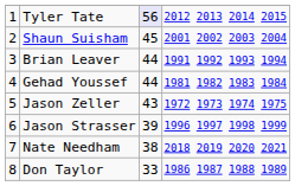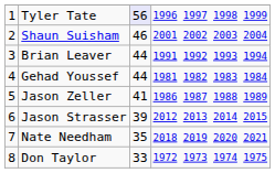 <table class="wikitable">
 <tr>
 </tr>
 <tr>
 <td>1</td>
 <td>Tyler Tate</td>
 <td style="background: lavender;">56</td>
-<td style="font-size:80%;"><a href='#'>2012</a> <a href='#'>2013</a> <a href='#'>2014</a> <a href='#'>2015</a></td>
+<td style="font-size:80%;"><a href='#'>1996</a> <a href='#'>1997</a> <a href='#'>1998</a> <a href='#'>1999</a></td>
 </tr>
 <tr>
 <td>2</td>
 <td><a href='#'>Shaun Suisham</a></td>
-<td>45</td>
+<td>46</td>
 <td style="font-size:80%;"><a href='#'>2001</a> <a href='#'>2002</a> <a href='#'>2003</a> <a href='#'>2004</a></td>
 </tr>
 <tr>
 <td>3</td>
 <td>Brian Leaver</td>
 <td>44</td>
 <td style="font-size:80%;"><a href='#'>1991</a> <a href='#'>1992</a> <a href='#'>1993</a> <a href='#'>1994</a></td>
 </tr>
 <tr>
 <td>4</td>
 <td>Gehad Youssef</td>
 <td>44</td>
 <td style="font-size:80%;"><a href='#'>1981</a> <a href='#'>1982</a> <a href='#'>1983</a> <a href='#'>1984</a></td>
 </tr>
 <tr>
 <td>5</td>
 <td>Jason Zeller</td>
-<td>43</td>
-<td style="font-size:80%;"><a href='#'>1972</a> <a href='#'>1973</a> <a href='#'>1974</a> <a href='#'>1975</a></td>
+<td>41</td>
+<td style="font-size:80%;"><a href='#'>1986</a> <a href='#'>1987</a> <a href='#'>1988</a> <a href='#'>1989</a></td>
 </tr>
 <tr>
 <td>6</td>
 <td>Jason Strasser</td>
 <td>39</td>
-<td style="font-size:80%;"><a href='#'>1996</a> <a href='#'>1997</a> <a href='#'>1998</a> <a href='#'>1999</a></td>
+<td style="font-size:80%;"><a href='#'>2012</a> <a href='#'>2013</a> <a href='#'>2014</a> <a href='#'>2015</a></td>
 </tr>
 <tr>
 <td>7</td>
 <td>Nate Needham</td>
-<td>38</td>
+<td>35</td>
 <td style="font-size:80%;"><a href='#'>2018</a> <a href='#'>2019</a> <a href='#'>2020</a> <a href='#'>2021</a></td>
 </tr>
 <tr>
 <td>8</td>
 <td>Don Taylor</td>
 <td>33</td>
-<td style="font-size:80%;"><a href='#'>1986</a> <a href='#'>1987</a> <a href='#'>1988</a> <a href='#'>1989</a></td>
+<td style="font-size:80%;"><a href='#'>1972</a> <a href='#'>1973</a> <a href='#'>1974</a> <a href='#'>1975</a></td>
 </tr>
 </table>
